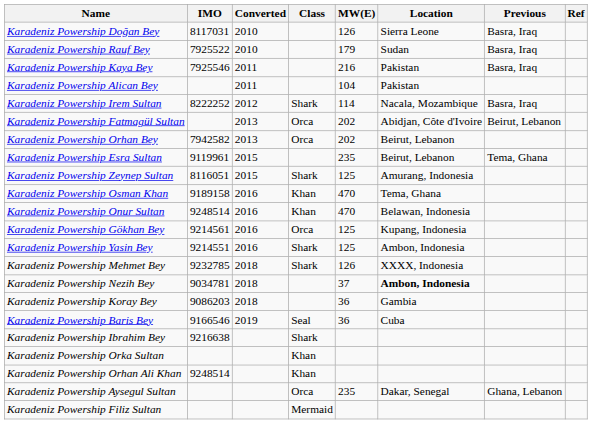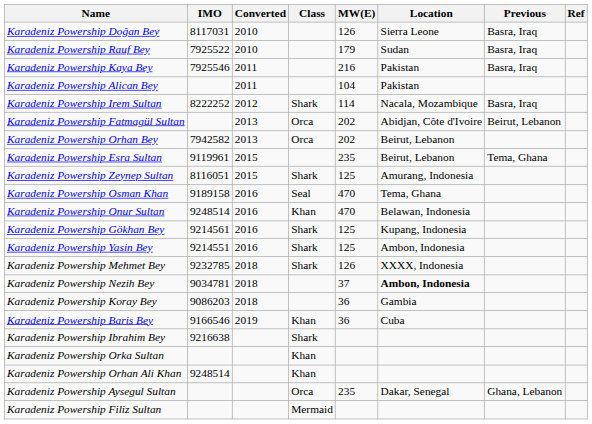 <table Class="wikitable sortable">
 <tr>
 <th>Name</th>
 <th>IMO</th>
 <th>Converted</th>
 <th>Class</th>
 <th>MW(E)</th>
 <th>Location</th>
 <th>Previous</th>
 <th>Ref</th>
 </tr>
 <tr>
 <td><a href='#'><em>Karadeniz Powership Doğan Bey</em></a></td>
 <td>8117031</td>
 <td>2010</td>
 <td></td>
 <td>126</td>
 <td>Sierra Leone</td>
 <td>Basra, Iraq</td>
 <td></td>
 </tr>
 <tr>
 <td><a href='#'><em>Karadeniz Powership Rauf Bey</em></a></td>
 <td>7925522</td>
 <td>2010</td>
 <td></td>
 <td>179</td>
 <td>Sudan</td>
 <td>Basra, Iraq</td>
 <td></td>
 </tr>
 <tr>
 <td><a href='#'><em>Karadeniz Powership Kaya Bey</em></a></td>
 <td>7925546</td>
 <td>2011</td>
 <td></td>
 <td>216</td>
 <td>Pakistan</td>
 <td>Basra, Iraq</td>
 <td> </td>
 </tr>
 <tr>
 <td><a href='#'><em>Karadeniz Powership Alican Bey</em></a></td>
 <td></td>
 <td>2011</td>
 <td></td>
 <td>104</td>
 <td>Pakistan</td>
 <td></td>
 <td></td>
 </tr>
 <tr>
 <td><a href='#'><em>Karadeniz Powership Irem Sultan</em></a></td>
 <td>8222252</td>
 <td>2012</td>
 <td>Shark</td>
 <td>114</td>
 <td>Nacala, Mozambique</td>
 <td>Basra, Iraq</td>
 <td></td>
 </tr>
 <tr>
 <td><a href='#'><em>Karadeniz Powership Fatmagül Sultan</em></a></td>
 <td></td>
 <td>2013</td>
 <td>Orca</td>
 <td>202</td>
 <td>Abidjan, Côte d'Ivoire</td>
 <td>Beirut, Lebanon</td>
 <td></td>
 </tr>
 <tr>
 <td><a href='#'><em>Karadeniz Powership Orhan Bey</em></a></td>
 <td>7942582</td>
 <td>2013</td>
 <td>Orca</td>
 <td>202</td>
 <td>Beirut, Lebanon</td>
 <td></td>
 <td></td>
 </tr>
 <tr>
 <td><a href='#'><em>Karadeniz Powership Esra Sultan</em></a></td>
 <td>9119961</td>
 <td>2015</td>
 <td></td>
 <td>235</td>
 <td>Beirut, Lebanon</td>
 <td>Tema, Ghana</td>
 <td></td>
 </tr>
 <tr>
 <td><a href='#'><em>Karadeniz Powership Zeynep Sultan</em></a></td>
 <td>8116051</td>
 <td>2015</td>
 <td>Shark</td>
 <td>125</td>
 <td>Amurang, Indonesia</td>
 <td></td>
 <td></td>
 </tr>
 <tr>
 <td><a href='#'><em>Karadeniz Powership Osman Khan</em></a></td>
 <td>9189158</td>
 <td>2016</td>
-<td>Khan</td>
+<td>Seal</td>
 <td>470</td>
 <td>Tema, Ghana</td>
 <td></td>
 <td></td>
 </tr>
 <tr>
 <td><a href='#'><em>Karadeniz Powership Onur Sultan</em></a></td>
 <td>9248514</td>
 <td>2016</td>
 <td>Khan</td>
 <td>470</td>
 <td>Belawan, Indonesia</td>
 <td></td>
 <td></td>
 </tr>
 <tr>
 <td><a href='#'><em>Karadeniz Powership Gökhan Bey</em></a></td>
 <td>9214561</td>
 <td>2016</td>
-<td>Orca</td>
+<td>Shark</td>
 <td>125</td>
 <td>Kupang, Indonesia</td>
 <td></td>
 <td></td>
 </tr>
 <tr>
 <td><a href='#'><em>Karadeniz Powership Yasin Bey</em></a></td>
 <td>9214551</td>
 <td>2016</td>
 <td>Shark</td>
 <td>125</td>
 <td>Ambon, Indonesia</td>
 <td></td>
 <td></td>
 </tr>
 <tr>
 <td><em>Karadeniz Powership Mehmet Bey</em></td>
 <td>9232785</td>
 <td>2018</td>
 <td>Shark</td>
 <td>126</td>
 <td>XXXX, Indonesia</td>
 <td></td>
 <td></td>
 </tr>
 <tr>
 <td><em>Karadeniz Powership Nezih Bey</em></td>
 <td>9034781</td>
 <td>2018</td>
 <td></td>
 <td>37</td>
 <td><strong>Ambon, Indonesia</strong></td>
 <td></td>
 <td></td>
 </tr>
 <tr>
 <td><em>Karadeniz Powership Koray Bey</em></td>
 <td>9086203</td>
 <td>2018</td>
 <td></td>
 <td>36</td>
 <td>Gambia</td>
 <td></td>
 <td></td>
 </tr>
 <tr>
 <td><a href='#'><em>Karadeniz Powership Baris Bey</em></a></td>
 <td>9166546</td>
 <td>2019</td>
-<td>Seal</td>
+<td>Khan</td>
 <td>36</td>
 <td>Cuba</td>
 <td></td>
 <td></td>
 </tr>
 <tr>
 <td><em>Karadeniz Powership Ibrahim Bey</em></td>
 <td>9216638</td>
 <td></td>
 <td>Shark</td>
 <td></td>
 <td></td>
 <td></td>
 <td></td>
 </tr>
 <tr>
 <td><em>Karadeniz Powership Orka Sultan</em></td>
 <td></td>
 <td></td>
 <td>Khan</td>
 <td></td>
 <td></td>
 <td></td>
 <td></td>
 </tr>
 <tr>
 <td><em>Karadeniz Powership Orhan Ali Khan</em></td>
 <td>9248514</td>
 <td></td>
 <td>Khan</td>
 <td></td>
 <td></td>
 <td></td>
 <td></td>
 </tr>
 <tr>
 <td><em>Karadeniz Powership Aysegul Sultan</em></td>
 <td></td>
 <td></td>
 <td>Orca</td>
 <td>235</td>
 <td>Dakar, Senegal</td>
 <td>Ghana, Lebanon</td>
 <td></td>
 </tr>
 <tr>
 <td><em>Karadeniz Powership Filiz Sultan</em></td>
 <td></td>
 <td></td>
 <td>Mermaid</td>
 <td></td>
 <td></td>
 <td></td>
 <td></td>
 </tr>
 </table>
